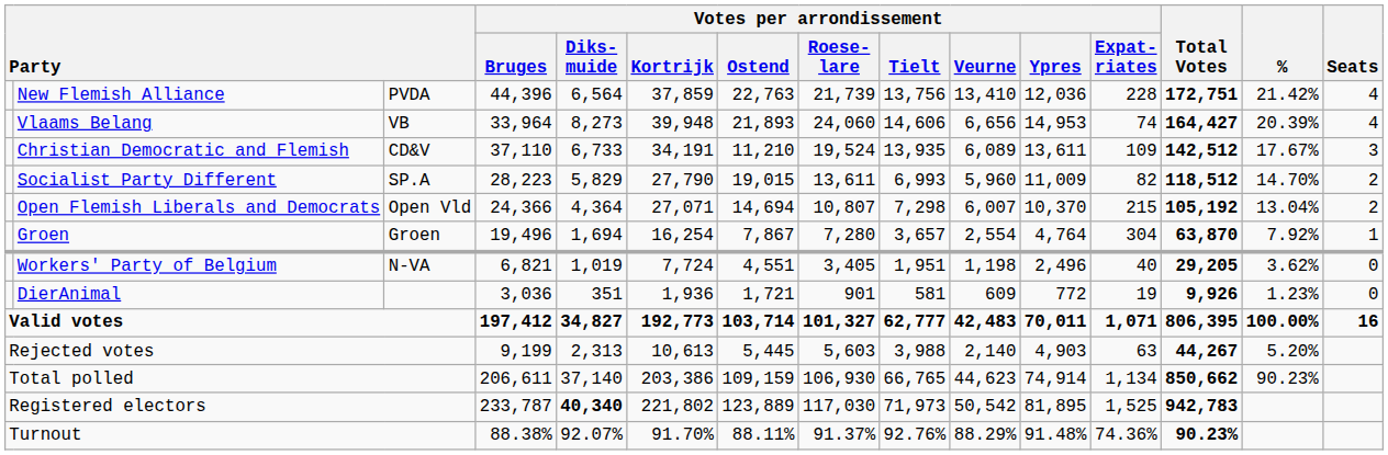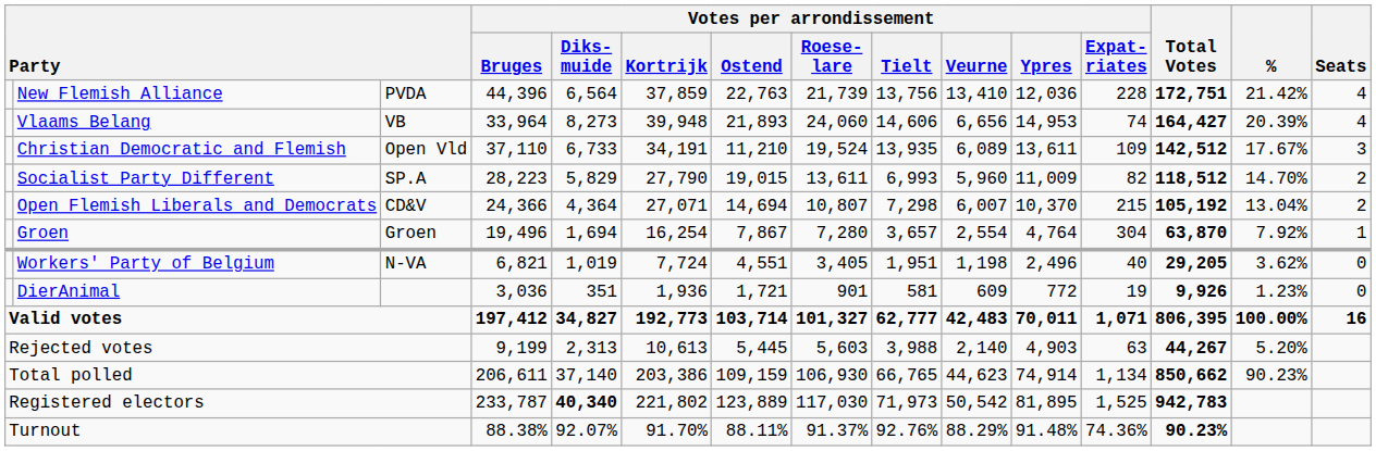 <table class="wikitable" border="1" style="text-align:right;">
 <tr>
 <th style="text-align:left;" valign=bottom rowspan=2 colspan=3>Party</th>
 <th colspan=9>Votes per arrondissement</th>
 <th align=center valign=bottom rowspan=2 width="50">Total Votes</th>
 <th align=center valign=bottom rowspan=2 width="50">%</th>
 <th align=center valign=bottom rowspan=2>Seats</th>
 </tr>
 <tr>
 <th align=center valign=bottom width="50"><a href='#'>Bruges</a></th>
 <th align=center valign=bottom width="60"><a href='#'>Diks- muide</a></th>
 <th align=center valign=bottom width="50"><a href='#'>Kortrijk</a></th>
 <th align=center valign=bottom width="50"><a href='#'>Ostend</a></th>
 <th align=center valign=bottom width="50"><a href='#'>Roese- lare</a></th>
 <th align=center valign=bottom width="50"><a href='#'>Tielt</a></th>
 <th align=center valign=bottom width="50"><a href='#'>Veurne</a></th>
 <th align=center valign=bottom width="50"><a href='#'>Ypres</a></th>
 <th align=center valign=bottom width="50"><a href='#'>Expat- riates</a></th>
 </tr>
 <tr>
 <td></td>
 <td align=left><a href='#'>New Flemish Alliance</a></td>
 <td align=left>PVDA</td>
 <td>44,396</td>
 <td>6,564</td>
 <td>37,859</td>
 <td>22,763</td>
 <td>21,739</td>
 <td>13,756</td>
 <td>13,410</td>
 <td>12,036</td>
 <td>228</td>
 <td><strong>172,751</strong></td>
 <td>21.42%</td>
 <td>4</td>
 </tr>
 <tr>
 <td></td>
 <td align=left><a href='#'>Vlaams Belang</a></td>
 <td align=left>VB</td>
 <td>33,964</td>
 <td>8,273</td>
 <td>39,948</td>
 <td>21,893</td>
 <td>24,060</td>
 <td>14,606</td>
 <td>6,656</td>
 <td>14,953</td>
 <td>74</td>
 <td><strong>164,427</strong></td>
 <td>20.39%</td>
 <td>4</td>
 </tr>
 <tr>
 <td></td>
 <td align=left><a href='#'>Christian Democratic and Flemish</a></td>
-<td align=left>CD&V</td>
+<td align=left style="white-space: nowrap;">Open Vld</td>
 <td>37,110</td>
 <td>6,733</td>
 <td>34,191</td>
 <td>11,210</td>
 <td>19,524</td>
 <td>13,935</td>
 <td>6,089</td>
 <td>13,611</td>
 <td>109</td>
 <td><strong>142,512</strong></td>
 <td>17.67%</td>
 <td>3</td>
 </tr>
 <tr>
 <td></td>
 <td align=left><a href='#'>Socialist Party Different</a></td>
 <td align=left>SP.A</td>
 <td>28,223</td>
 <td>5,829</td>
 <td>27,790</td>
 <td>19,015</td>
 <td>13,611</td>
 <td>6,993</td>
 <td>5,960</td>
 <td>11,009</td>
 <td>82</td>
 <td><strong>118,512</strong></td>
 <td>14.70%</td>
 <td>2</td>
 </tr>
 <tr>
 <td></td>
 <td align=left style="white-space: nowrap;"><a href='#'>Open Flemish Liberals and Democrats</a></td>
-<td align=left style="white-space: nowrap;">Open Vld</td>
+<td align=left>CD&V</td>
 <td>24,366</td>
 <td>4,364</td>
 <td>27,071</td>
 <td>14,694</td>
 <td>10,807</td>
 <td>7,298</td>
 <td>6,007</td>
 <td>10,370</td>
 <td>215</td>
 <td><strong>105,192</strong></td>
 <td>13.04%</td>
 <td>2</td>
 </tr>
 <tr>
 <td></td>
 <td align=left><a href='#'>Groen</a></td>
 <td align=left>Groen</td>
 <td>19,496</td>
 <td>1,694</td>
 <td>16,254</td>
 <td>7,867</td>
 <td>7,280</td>
 <td>3,657</td>
 <td>2,554</td>
 <td>4,764</td>
 <td>304</td>
 <td><strong>63,870</strong></td>
 <td>7.92%</td>
 <td>1</td>
 </tr>
 <tr style="border-top:3px solid darkgray;">
 <td></td>
 <td align=left><a href='#'>Workers' Party of Belgium</a></td>
 <td align=left>N-VA</td>
 <td>6,821</td>
 <td>1,019</td>
 <td>7,724</td>
 <td>4,551</td>
 <td>3,405</td>
 <td>1,951</td>
 <td>1,198</td>
 <td>2,496</td>
 <td>40</td>
 <td><strong>29,205</strong></td>
 <td>3.62%</td>
 <td>0</td>
 </tr>
 <tr>
 <td></td>
 <td align=left><a href='#'>DierAnimal</a></td>
 <td align=left></td>
 <td>3,036</td>
 <td>351</td>
 <td>1,936</td>
 <td>1,721</td>
 <td>901</td>
 <td>581</td>
 <td>609</td>
 <td>772</td>
 <td>19</td>
 <td><strong>9,926</strong></td>
 <td>1.23%</td>
 <td>0</td>
 </tr>
 <tr style="font-weight:bold">
 <td align=left colspan=3>Valid votes</td>
 <td>197,412</td>
 <td>34,827</td>
 <td>192,773</td>
 <td>103,714</td>
 <td>101,327</td>
 <td>62,777</td>
 <td>42,483</td>
 <td>70,011</td>
 <td>1,071</td>
 <td>806,395</td>
 <td>100.00%</td>
 <td>16</td>
 </tr>
 <tr>
 <td align=left colspan=3>Rejected votes</td>
 <td>9,199</td>
 <td>2,313</td>
 <td>10,613</td>
 <td>5,445</td>
 <td>5,603</td>
 <td>3,988</td>
 <td>2,140</td>
 <td>4,903</td>
 <td>63</td>
 <td><strong>44,267</strong></td>
 <td>5.20%</td>
 <td></td>
 </tr>
 <tr>
 <td align=left colspan=3>Total polled</td>
 <td>206,611</td>
 <td>37,140</td>
 <td>203,386</td>
 <td>109,159</td>
 <td>106,930</td>
 <td>66,765</td>
 <td>44,623</td>
 <td>74,914</td>
 <td>1,134</td>
 <td><strong>850,662</strong></td>
 <td>90.23%</td>
 <td></td>
 </tr>
 <tr>
 <td align=left colspan=3>Registered electors</td>
 <td>233,787</td>
 <td><strong>40,340</strong></td>
 <td>221,802</td>
 <td>123,889</td>
 <td>117,030</td>
 <td>71,973</td>
 <td>50,542</td>
 <td>81,895</td>
 <td>1,525</td>
 <td><strong>942,783</strong></td>
 <td></td>
 <td></td>
 </tr>
 <tr>
 <td align=left colspan=3>Turnout</td>
 <td>88.38%</td>
 <td>92.07%</td>
 <td>91.70%</td>
 <td>88.11%</td>
 <td>91.37%</td>
 <td>92.76%</td>
 <td>88.29%</td>
 <td>91.48%</td>
 <td>74.36%</td>
 <td><strong>90.23%</strong></td>
 <td></td>
 <td></td>
 </tr>
 </table>
